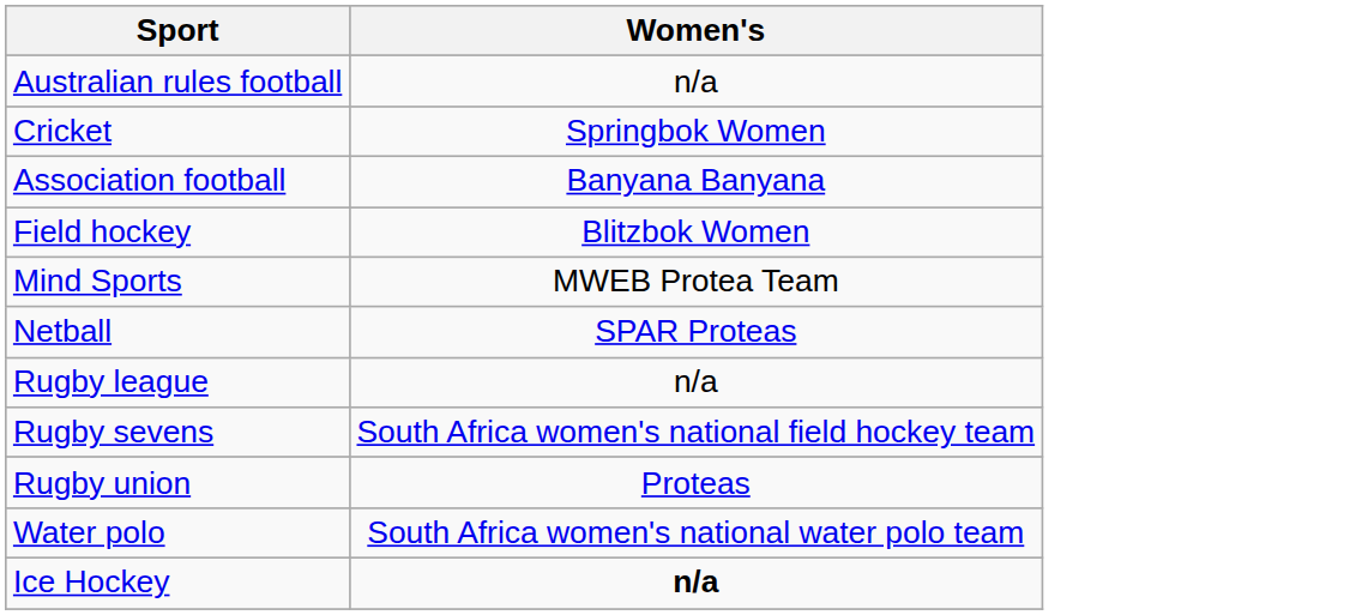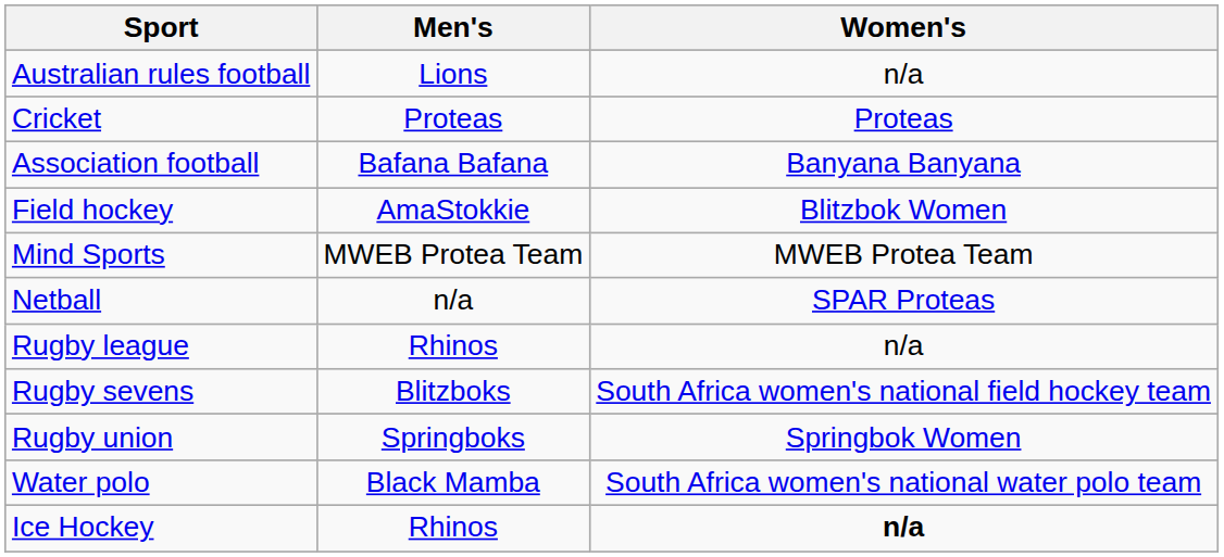 <table class="wikitable" style="text-align:center">
 <tr>
 <th>Sport</th>
+<th>Men's</th>
 <th>Women's</th>
 </tr>
 <tr>
 <td style="text-align:left"><a href='#'>Australian rules football</a></td>
+<td><a href='#'>Lions</a></td>
 <td>n/a</td>
 </tr>
 <tr>
 <td style="text-align:left"><a href='#'>Cricket</a></td>
-<td><a href='#'>Springbok Women</a></td>
+<td><a href='#'>Proteas</a></td>
+<td><a href='#'>Proteas</a></td>
 </tr>
 <tr>
 <td style="text-align:left"><a href='#'>Association football</a></td>
+<td><a href='#'>Bafana Bafana</a></td>
 <td><a href='#'>Banyana Banyana</a></td>
 </tr>
 <tr>
 <td style="text-align:left"><a href='#'>Field hockey</a></td>
+<td><a href='#'>AmaStokkie</a></td>
 <td><a href='#'>Blitzbok Women</a></td>
 </tr>
 <tr>
 <td style="text-align:left"><a href='#'>Mind Sports</a></td>
 <td>MWEB Protea Team</td>
+<td>MWEB Protea Team</td>
 </tr>
 <tr>
 <td style="text-align:left"><a href='#'>Netball</a></td>
+<td>n/a</td>
 <td><a href='#'>SPAR Proteas</a></td>
 </tr>
 <tr>
 <td style="text-align:left"><a href='#'>Rugby league</a></td>
+<td><a href='#'>Rhinos</a></td>
 <td>n/a</td>
 </tr>
 <tr>
 <td style="text-align:left"><a href='#'>Rugby sevens</a></td>
+<td><a href='#'>Blitzboks</a></td>
 <td><a href='#'>South Africa women's national field hockey team</a></td>
 </tr>
 <tr>
 <td style="text-align:left"><a href='#'>Rugby union</a></td>
-<td><a href='#'>Proteas</a></td>
+<td><a href='#'>Springboks</a></td>
+<td><a href='#'>Springbok Women</a></td>
 </tr>
 <tr>
 <td style="text-align:left"><a href='#'>Water polo</a></td>
+<td><a href='#'>Black Mamba</a></td>
 <td><a href='#'>South Africa women's national water polo team</a></td>
 </tr>
 <tr>
 <td style="text-align:left"><a href='#'>Ice Hockey</a></td>
+<td><a href='#'>Rhinos</a></td>
 <td><strong>n/a</strong></td>
 </tr>
 </table>
